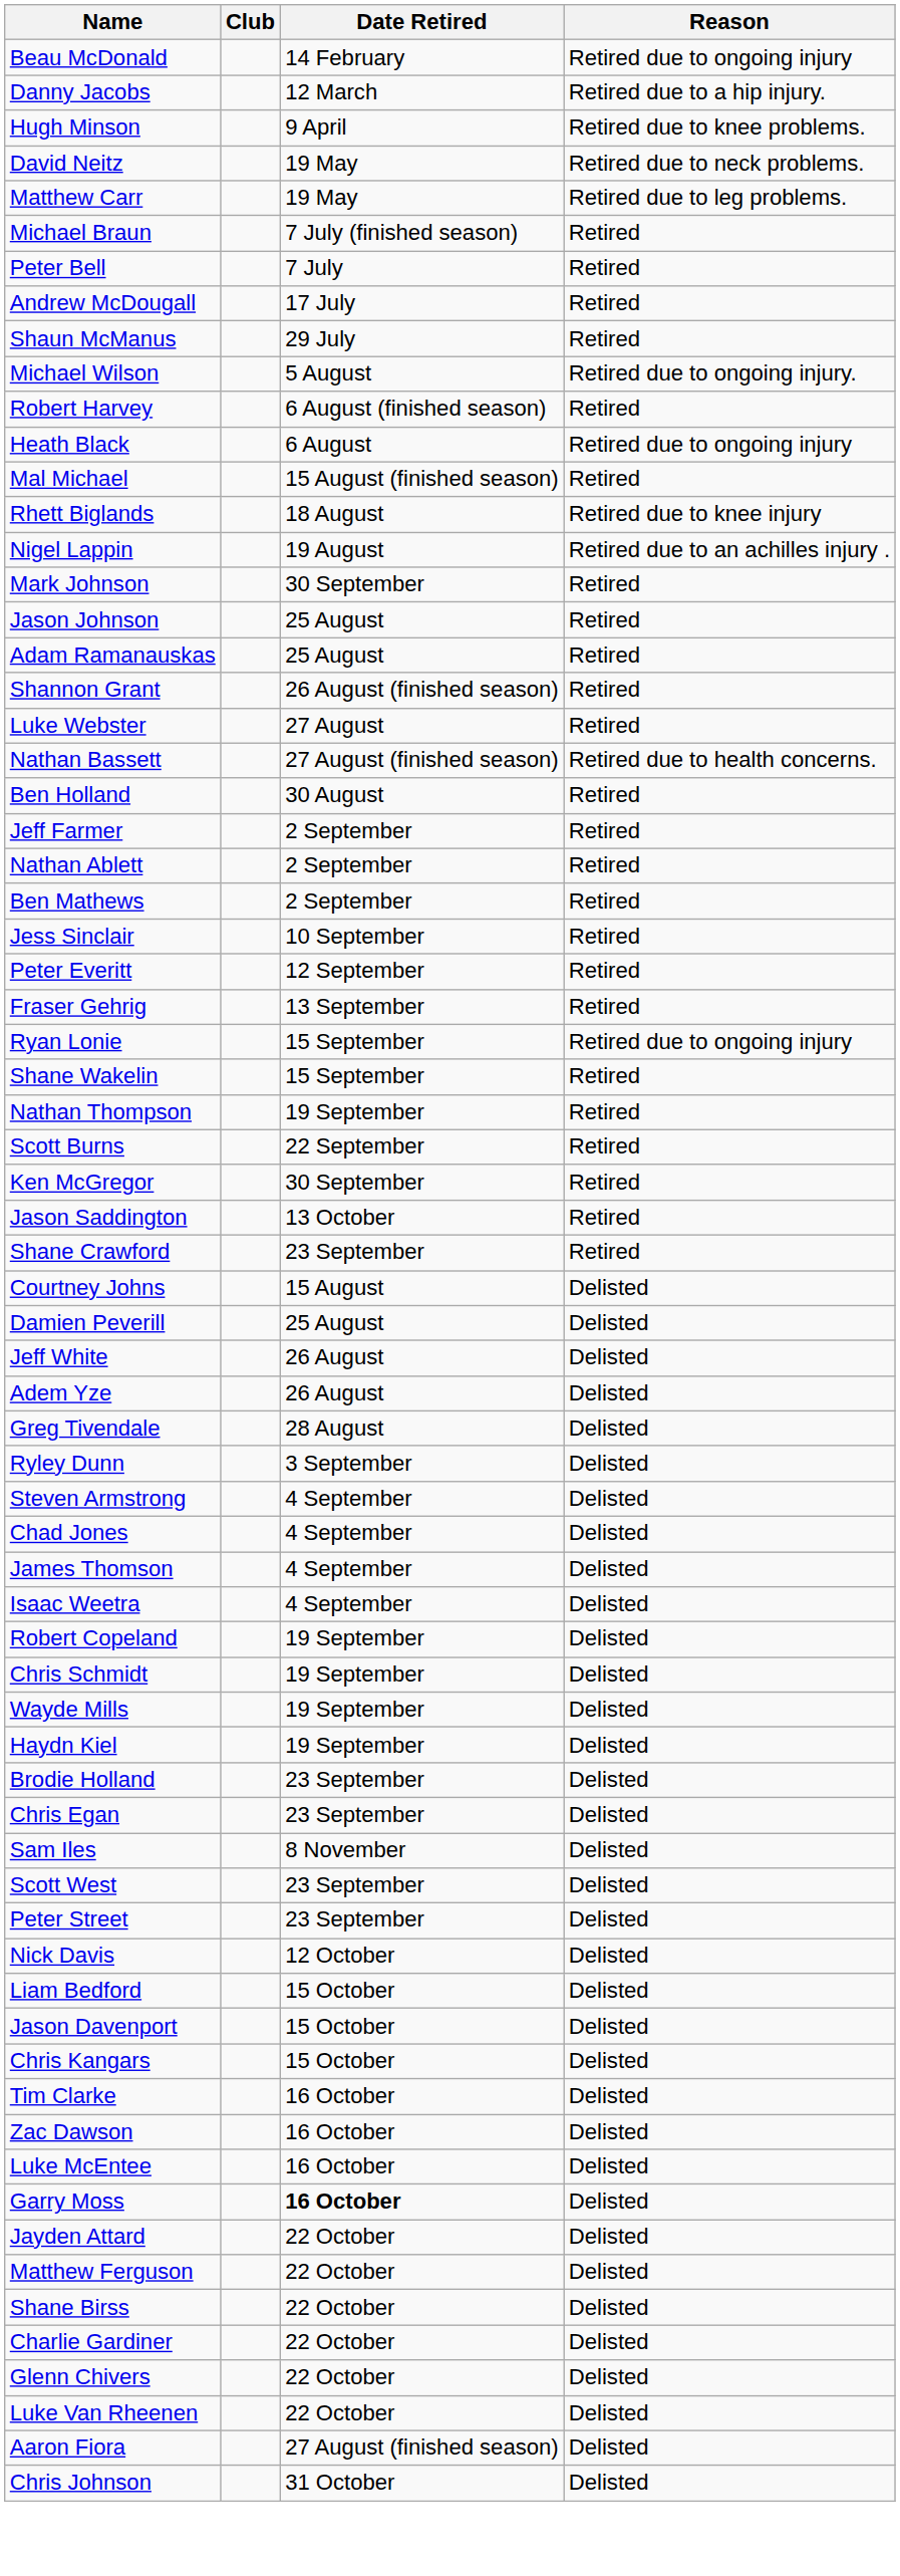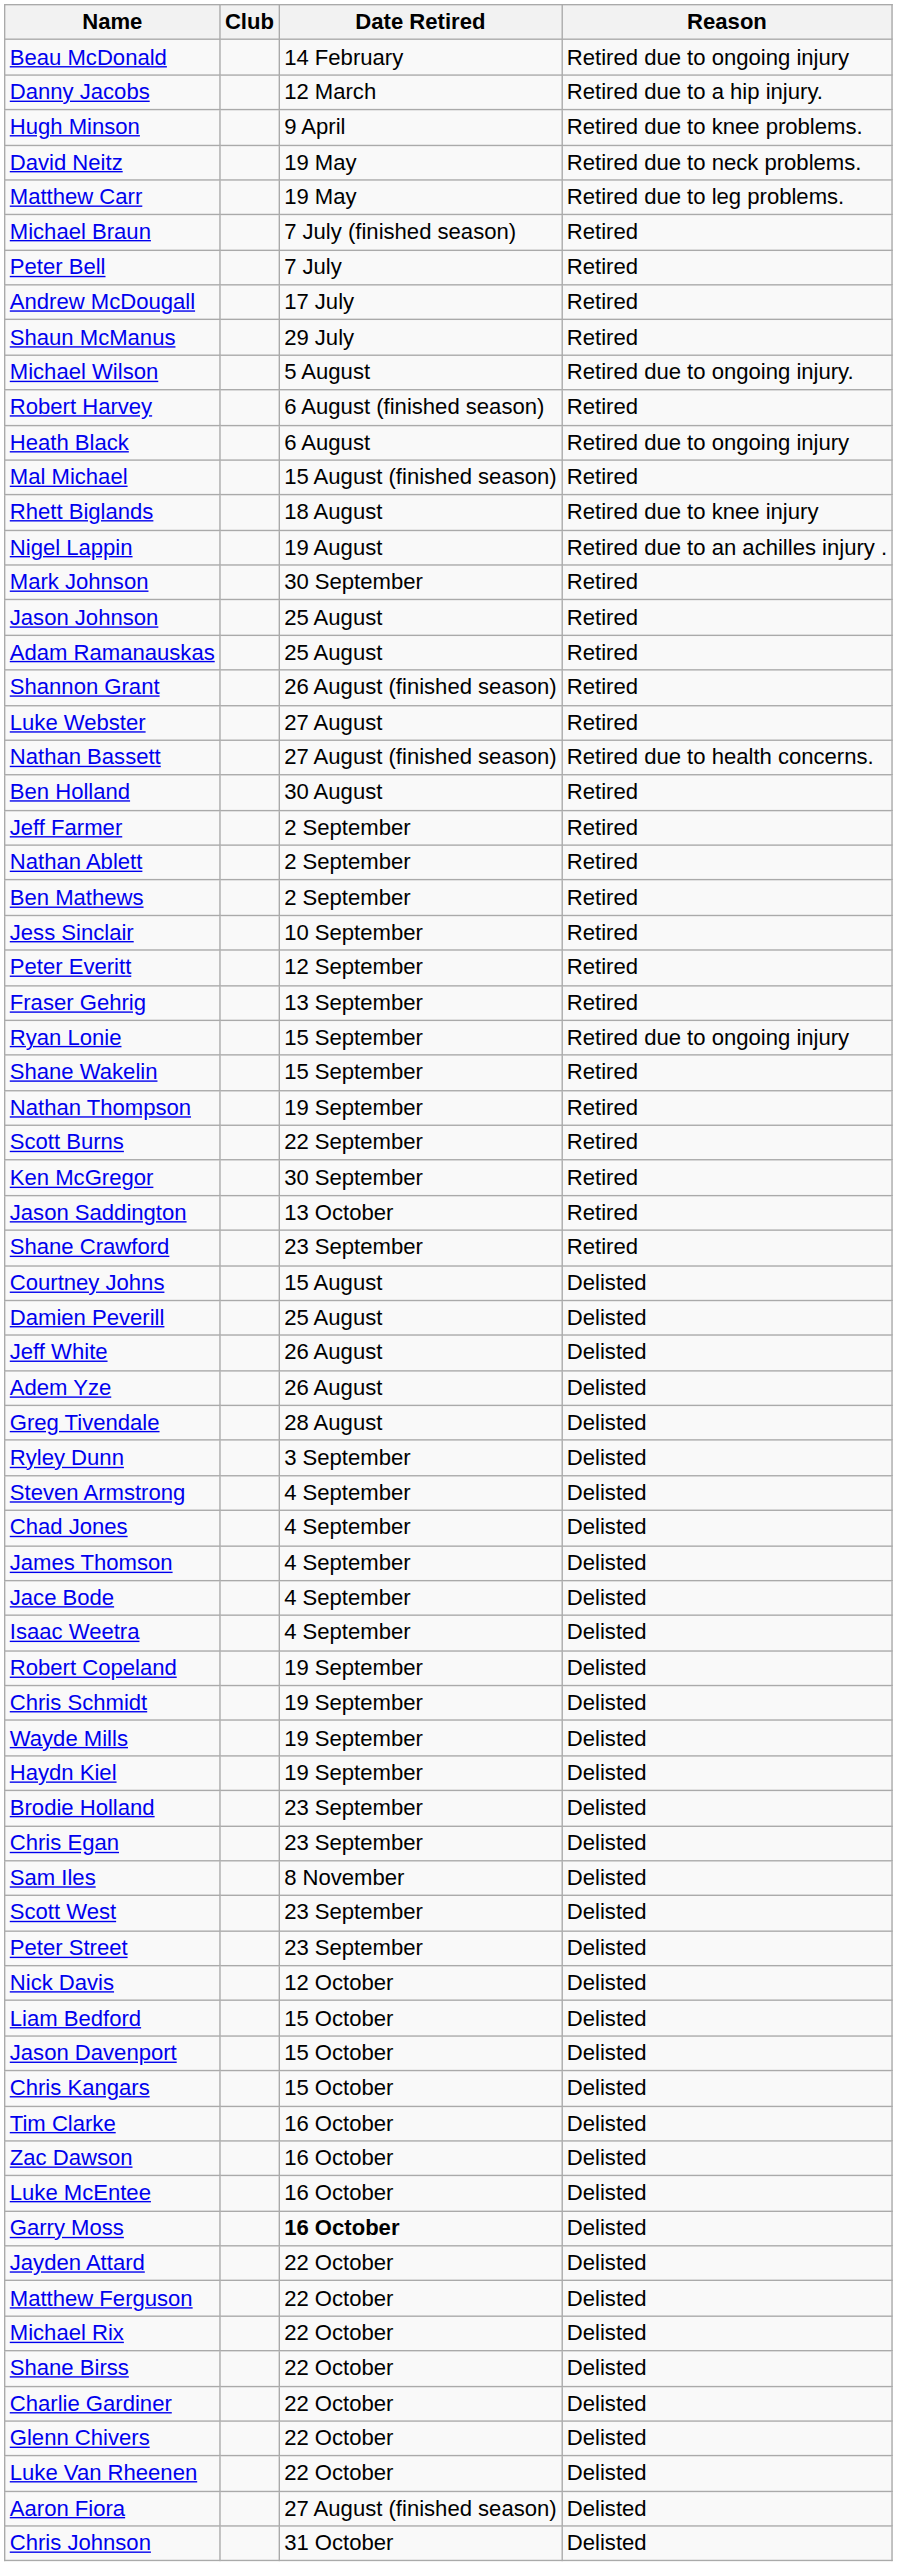 <table class="wikitable sortable">
 <tr>
 <th>Name</th>
 <th>Club</th>
 <th>Date Retired</th>
 <th>Reason</th>
 </tr>
 <tr>
 <td><a href='#'>Beau McDonald</a></td>
 <td></td>
 <td>14 February</td>
 <td>Retired due to ongoing injury</td>
 </tr>
 <tr>
 <td><a href='#'>Danny Jacobs</a></td>
 <td></td>
 <td>12 March</td>
 <td>Retired due to a hip injury.</td>
 </tr>
 <tr>
 <td><a href='#'>Hugh Minson</a></td>
 <td></td>
 <td>9 April</td>
 <td>Retired due to knee problems.</td>
 </tr>
 <tr>
 <td><a href='#'>David Neitz</a></td>
 <td></td>
 <td>19 May</td>
 <td>Retired due to neck problems.</td>
 </tr>
 <tr>
 <td><a href='#'>Matthew Carr</a></td>
 <td></td>
 <td>19 May</td>
 <td>Retired due to leg problems.</td>
 </tr>
 <tr>
 <td><a href='#'>Michael Braun</a></td>
 <td></td>
 <td>7 July (finished season)</td>
 <td>Retired</td>
 </tr>
 <tr>
 <td><a href='#'>Peter Bell</a></td>
 <td></td>
 <td>7 July</td>
 <td>Retired</td>
 </tr>
 <tr>
 <td><a href='#'>Andrew McDougall</a></td>
 <td></td>
 <td>17 July</td>
 <td>Retired</td>
 </tr>
 <tr>
 <td><a href='#'>Shaun McManus</a></td>
 <td></td>
 <td>29 July</td>
 <td>Retired</td>
 </tr>
 <tr>
 <td><a href='#'>Michael Wilson</a></td>
 <td></td>
 <td>5 August</td>
 <td>Retired due to ongoing injury.</td>
 </tr>
 <tr>
 <td><a href='#'>Robert Harvey</a></td>
 <td></td>
 <td>6 August (finished season)</td>
 <td>Retired</td>
 </tr>
 <tr>
 <td><a href='#'>Heath Black</a></td>
 <td></td>
 <td>6 August</td>
 <td>Retired due to ongoing injury</td>
 </tr>
 <tr>
 <td><a href='#'>Mal Michael</a></td>
 <td></td>
 <td>15 August (finished season)</td>
 <td>Retired</td>
 </tr>
 <tr>
 <td><a href='#'>Rhett Biglands</a></td>
 <td></td>
 <td>18 August</td>
 <td>Retired due to knee injury</td>
 </tr>
 <tr>
 <td><a href='#'>Nigel Lappin</a></td>
 <td></td>
 <td>19 August</td>
 <td>Retired due to an achilles injury .</td>
 </tr>
 <tr>
 <td><a href='#'>Mark Johnson</a></td>
 <td></td>
 <td>30 September</td>
 <td>Retired</td>
 </tr>
 <tr>
 <td><a href='#'>Jason Johnson</a></td>
 <td></td>
 <td>25 August</td>
 <td>Retired</td>
 </tr>
 <tr>
 <td><a href='#'>Adam Ramanauskas</a></td>
 <td></td>
 <td>25 August</td>
 <td>Retired</td>
 </tr>
 <tr>
 <td><a href='#'>Shannon Grant</a></td>
 <td></td>
 <td>26 August (finished season)</td>
 <td>Retired</td>
 </tr>
 <tr>
 <td><a href='#'>Luke Webster</a></td>
 <td></td>
 <td>27 August</td>
 <td>Retired</td>
 </tr>
 <tr>
 <td><a href='#'>Nathan Bassett</a></td>
 <td></td>
 <td>27 August (finished season)</td>
 <td>Retired due to health concerns.</td>
 </tr>
 <tr>
 <td><a href='#'>Ben Holland</a></td>
 <td></td>
 <td>30 August</td>
 <td>Retired</td>
 </tr>
 <tr>
 <td><a href='#'>Jeff Farmer</a></td>
 <td></td>
 <td>2 September</td>
 <td>Retired</td>
 </tr>
 <tr>
 <td><a href='#'>Nathan Ablett</a></td>
 <td></td>
 <td>2 September</td>
 <td>Retired</td>
 </tr>
 <tr>
 <td><a href='#'>Ben Mathews</a></td>
 <td></td>
 <td>2 September</td>
 <td>Retired</td>
 </tr>
 <tr>
 <td><a href='#'>Jess Sinclair</a></td>
 <td></td>
 <td>10 September</td>
 <td>Retired</td>
 </tr>
 <tr>
 <td><a href='#'>Peter Everitt</a></td>
 <td></td>
 <td>12 September</td>
 <td>Retired</td>
 </tr>
 <tr>
 <td><a href='#'>Fraser Gehrig</a></td>
 <td></td>
 <td>13 September</td>
 <td>Retired</td>
 </tr>
 <tr>
 <td><a href='#'>Ryan Lonie</a></td>
 <td></td>
 <td>15 September</td>
 <td>Retired due to ongoing injury</td>
 </tr>
 <tr>
 <td><a href='#'>Shane Wakelin</a></td>
 <td></td>
 <td>15 September</td>
 <td>Retired</td>
 </tr>
 <tr>
 <td><a href='#'>Nathan Thompson</a></td>
 <td></td>
 <td>19 September</td>
 <td>Retired</td>
 </tr>
 <tr>
 <td><a href='#'>Scott Burns</a></td>
 <td></td>
 <td>22 September</td>
 <td>Retired</td>
 </tr>
 <tr>
 <td><a href='#'>Ken McGregor</a></td>
 <td></td>
 <td>30 September</td>
 <td>Retired</td>
 </tr>
 <tr>
 <td><a href='#'>Jason Saddington</a></td>
 <td></td>
 <td>13 October</td>
 <td>Retired</td>
 </tr>
 <tr>
 <td><a href='#'>Shane Crawford</a></td>
 <td></td>
 <td>23 September</td>
 <td>Retired</td>
 </tr>
 <tr>
 <td><a href='#'>Courtney Johns</a></td>
 <td></td>
 <td>15 August</td>
 <td>Delisted</td>
 </tr>
 <tr>
 <td><a href='#'>Damien Peverill</a></td>
 <td></td>
 <td>25 August</td>
 <td>Delisted</td>
 </tr>
 <tr>
 <td><a href='#'>Jeff White</a></td>
 <td></td>
 <td>26 August</td>
 <td>Delisted</td>
 </tr>
 <tr>
 <td><a href='#'>Adem Yze</a></td>
 <td></td>
 <td>26 August</td>
 <td>Delisted</td>
 </tr>
 <tr>
 <td><a href='#'>Greg Tivendale</a></td>
 <td></td>
 <td>28 August</td>
 <td>Delisted</td>
 </tr>
 <tr>
 <td><a href='#'>Ryley Dunn</a></td>
 <td></td>
 <td>3 September</td>
 <td>Delisted</td>
 </tr>
 <tr>
 <td><a href='#'>Steven Armstrong</a></td>
 <td></td>
 <td>4 September</td>
 <td>Delisted</td>
 </tr>
 <tr>
 <td><a href='#'>Chad Jones</a></td>
 <td></td>
 <td>4 September</td>
 <td>Delisted</td>
 </tr>
 <tr>
 <td><a href='#'>James Thomson</a></td>
 <td></td>
 <td>4 September</td>
 <td>Delisted</td>
 </tr>
 <tr>
+<td><a href='#'>Jace Bode</a></td>
+<td></td>
+<td>4 September</td>
+<td>Delisted</td>
+</tr>
+<tr>
 <td><a href='#'>Isaac Weetra</a></td>
 <td></td>
 <td>4 September</td>
 <td>Delisted</td>
 </tr>
 <tr>
 <td><a href='#'>Robert Copeland</a></td>
 <td></td>
 <td>19 September</td>
 <td>Delisted</td>
 </tr>
 <tr>
 <td><a href='#'>Chris Schmidt</a></td>
 <td></td>
 <td>19 September</td>
 <td>Delisted</td>
 </tr>
 <tr>
 <td><a href='#'>Wayde Mills</a></td>
 <td></td>
 <td>19 September</td>
 <td>Delisted</td>
 </tr>
 <tr>
 <td><a href='#'>Haydn Kiel</a></td>
 <td></td>
 <td>19 September</td>
 <td>Delisted</td>
 </tr>
 <tr>
 <td><a href='#'>Brodie Holland</a></td>
 <td></td>
 <td>23 September</td>
 <td>Delisted</td>
 </tr>
 <tr>
 <td><a href='#'>Chris Egan</a></td>
 <td></td>
 <td>23 September</td>
 <td>Delisted</td>
 </tr>
 <tr>
 <td><a href='#'>Sam Iles</a></td>
 <td></td>
 <td>8 November</td>
 <td>Delisted</td>
 </tr>
 <tr>
 <td><a href='#'>Scott West</a></td>
 <td></td>
 <td>23 September</td>
 <td>Delisted</td>
 </tr>
 <tr>
 <td><a href='#'>Peter Street</a></td>
 <td></td>
 <td>23 September</td>
 <td>Delisted</td>
 </tr>
 <tr>
 <td><a href='#'>Nick Davis</a></td>
 <td></td>
 <td>12 October</td>
 <td>Delisted</td>
 </tr>
 <tr>
 <td><a href='#'>Liam Bedford</a></td>
 <td></td>
 <td>15 October</td>
 <td>Delisted</td>
 </tr>
 <tr>
 <td><a href='#'>Jason Davenport</a></td>
 <td></td>
 <td>15 October</td>
 <td>Delisted</td>
 </tr>
 <tr>
 <td><a href='#'>Chris Kangars</a></td>
 <td></td>
 <td>15 October</td>
 <td>Delisted</td>
 </tr>
 <tr>
 <td><a href='#'>Tim Clarke</a></td>
 <td></td>
 <td>16 October</td>
 <td>Delisted</td>
 </tr>
 <tr>
 <td><a href='#'>Zac Dawson</a></td>
 <td></td>
 <td>16 October</td>
 <td>Delisted</td>
 </tr>
 <tr>
 <td><a href='#'>Luke McEntee</a></td>
 <td></td>
 <td>16 October</td>
 <td>Delisted</td>
 </tr>
 <tr>
 <td><a href='#'>Garry Moss</a></td>
 <td></td>
 <td><strong>16 October</strong></td>
 <td>Delisted</td>
 </tr>
 <tr>
 <td><a href='#'>Jayden Attard</a></td>
 <td></td>
 <td>22 October</td>
 <td>Delisted</td>
 </tr>
 <tr>
 <td><a href='#'>Matthew Ferguson</a></td>
 <td></td>
 <td>22 October</td>
 <td>Delisted</td>
 </tr>
 <tr>
+<td><a href='#'>Michael Rix</a></td>
+<td></td>
+<td>22 October</td>
+<td>Delisted</td>
+</tr>
+<tr>
 <td><a href='#'>Shane Birss</a></td>
 <td></td>
 <td>22 October</td>
 <td>Delisted</td>
 </tr>
 <tr>
 <td><a href='#'>Charlie Gardiner</a></td>
 <td></td>
 <td>22 October</td>
 <td>Delisted</td>
 </tr>
 <tr>
 <td><a href='#'>Glenn Chivers</a></td>
 <td></td>
 <td>22 October</td>
 <td>Delisted</td>
 </tr>
 <tr>
 <td><a href='#'>Luke Van Rheenen</a></td>
 <td></td>
 <td>22 October</td>
 <td>Delisted</td>
 </tr>
 <tr>
 <td><a href='#'>Aaron Fiora</a></td>
 <td></td>
 <td>27 August (finished season)</td>
 <td>Delisted</td>
 </tr>
 <tr>
 <td><a href='#'>Chris Johnson</a></td>
 <td></td>
 <td>31 October</td>
 <td>Delisted</td>
 </tr>
 </table>
